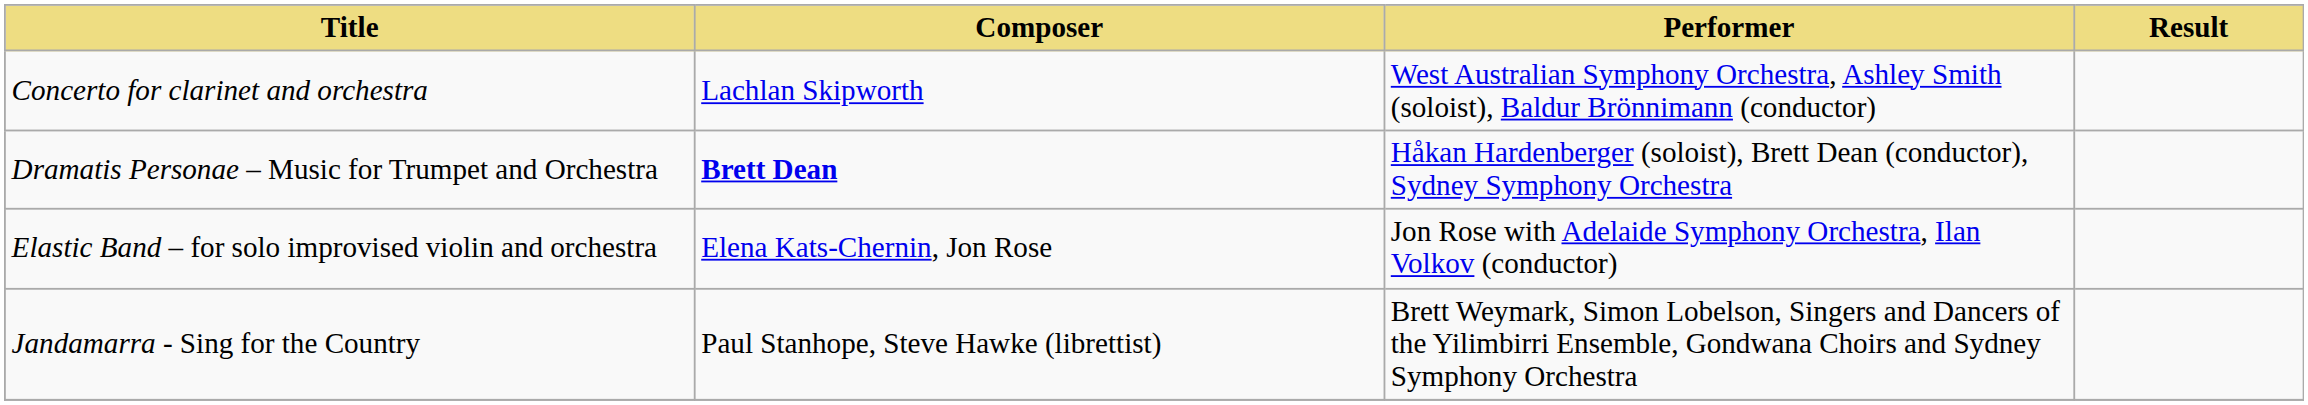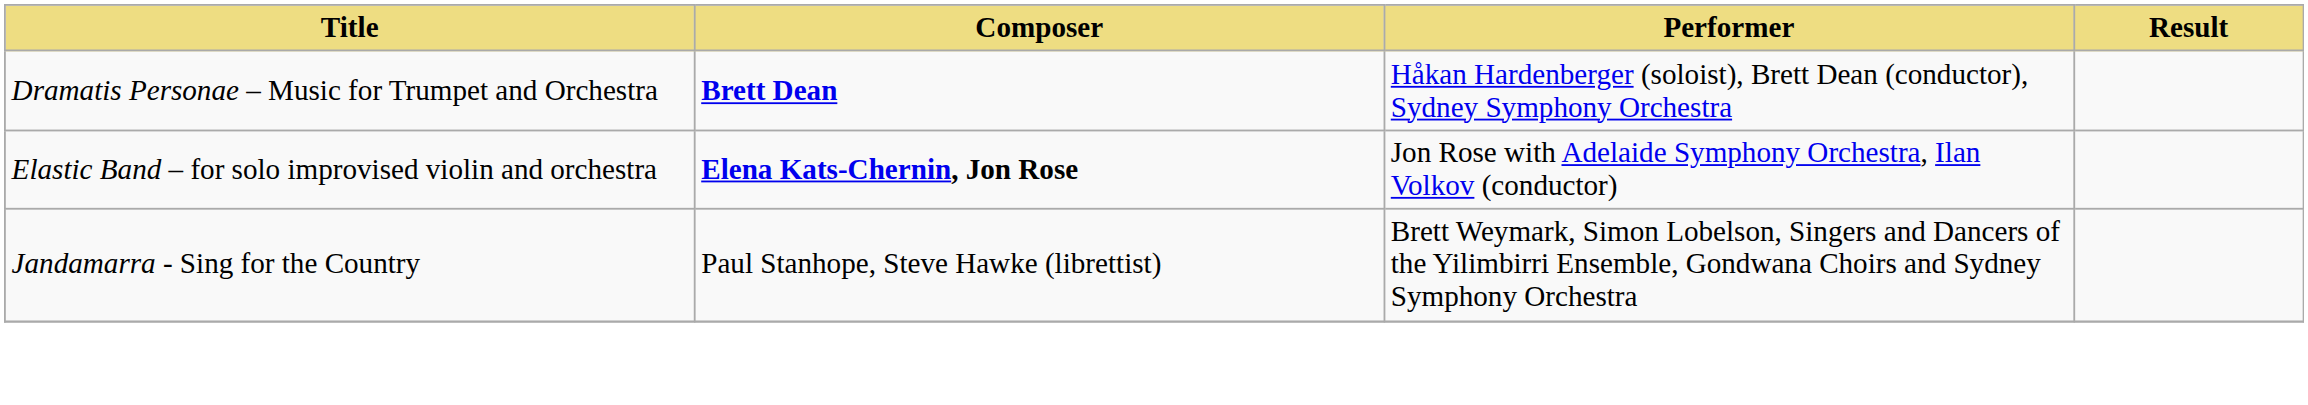 <table class="wikitable" width=100%>
 <tr>
 <th style="width:30%;background:#EEDD82;">Title</th>
 <th style="width:30%;background:#EEDD82;">Composer</th>
 <th style="width:30%;background:#EEDD82;">Performer</th>
 <th style="width:10%;background:#EEDD82;">Result<br></th>
-</tr>
-<tr>
-<td><em>Concerto for clarinet and orchestra</em></td>
-<td><a href='#'>Lachlan Skipworth</a></td>
-<td><a href='#'>West Australian Symphony Orchestra</a>, <a href='#'>Ashley Smith</a> (soloist), <a href='#'>Baldur Brönnimann</a> (conductor)</td>
-<td></td>
 </tr>
 <tr>
 <td><em>Dramatis Personae</em> – Music for Trumpet and Orchestra</td>
 <td><strong><a href='#'>Brett Dean</a></strong></td>
 <td><a href='#'>Håkan Hardenberger</a> (soloist), Brett Dean (conductor), <a href='#'>Sydney Symphony Orchestra</a></td>
 <td></td>
 </tr>
 <tr>
 <td><em>Elastic Band</em> – for solo improvised violin and orchestra</td>
-<td><a href='#'>Elena Kats-Chernin</a>, Jon Rose</td>
+<td><strong><a href='#'>Elena Kats-Chernin</a>, Jon Rose</strong></td>
 <td>Jon Rose with <a href='#'>Adelaide Symphony Orchestra</a>, <a href='#'>Ilan Volkov</a> (conductor)</td>
 <td></td>
 </tr>
 <tr>
 <td><em>Jandamarra</em> - Sing for the Country</td>
 <td>Paul Stanhope, Steve Hawke (librettist)</td>
 <td>Brett Weymark, Simon Lobelson, Singers and Dancers of the Yilimbirri Ensemble, Gondwana Choirs and Sydney Symphony Orchestra</td>
 <td></td>
 </tr>
 <tr>
 </tr>
 </table>
